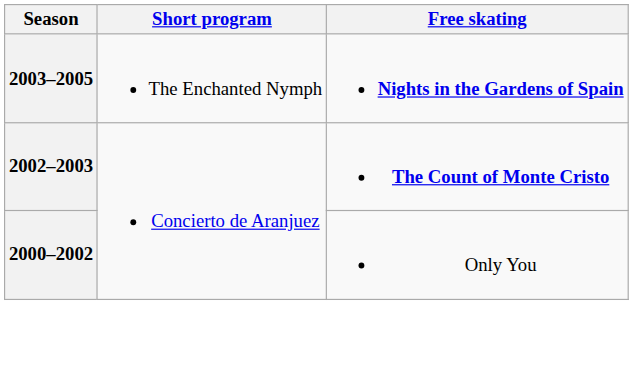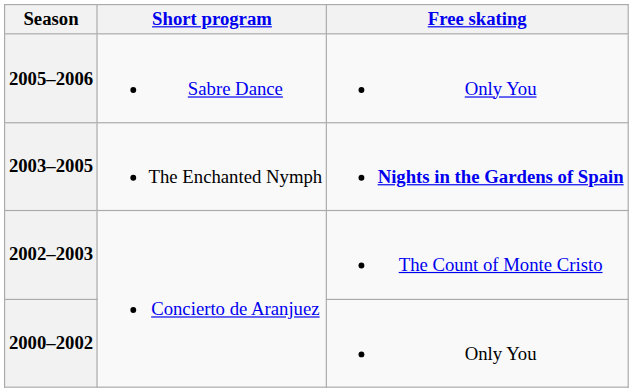 <table class=wikitable style=text-align:center>
 <tr>
 <th>Season</th>
 <th><a href='#'>Short program</a></th>
 <th><a href='#'>Free skating</a></th>
+</tr>
+<tr>
+<th>2005–2006 <br> </th>
+<td><br><ul><li><a href='#'>Sabre Dance</a> <br></li></ul></td>
+<td><br><ul><li><a href='#'>Only You</a> <br></li></ul></td>
 </tr>
 <tr>
 <th>2003–2005 <br> </th>
 <td><br><ul><li>The Enchanted Nymph <br></li></ul></td>
 <td><strong><br><ul><li><a href='#'>Nights in the Gardens of Spain</a> <br></li></ul></strong></td>
 </tr>
 <tr>
 <th>2002–2003 <br> </th>
 <td rowspan=2><br><ul><li><a href='#'>Concierto de Aranjuez</a> <br></li></ul></td>
-<td><strong><br><ul><li><a href='#'>The Count of Monte Cristo</a> <br></li></ul></strong></td>
+<td><br><ul><li><a href='#'>The Count of Monte Cristo</a> <br></li></ul></td>
 </tr>
 <tr>
 <th>2000–2002 <br> </th>
 <td><br><ul><li>Only You <br></li></ul></td>
 </tr>
 </table>
